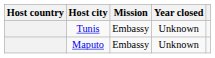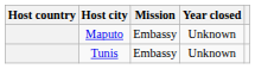 <table class="wikitable plainrowheaders" style="text-align:center;">
 <tr>
 <th scope="col">Host country</th>
 <th scope="col">Host city</th>
 <th scope="col">Mission</th>
 <th scope="col">Year closed</th>
 <th scope="col"></th>
 </tr>
 <tr>
 <th scope="row"></th>
-<td><a href='#'>Tunis</a></td>
+<td><a href='#'>Maputo</a></td>
 <td>Embassy</td>
 <td>Unknown</td>
 <td></td>
 </tr>
 <tr>
 <th scope="row"></th>
-<td><a href='#'>Maputo</a></td>
+<td><a href='#'>Tunis</a></td>
 <td>Embassy</td>
 <td>Unknown</td>
 <td></td>
 </tr>
 </table>
